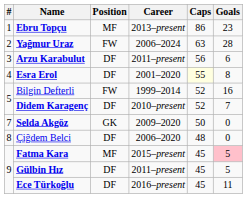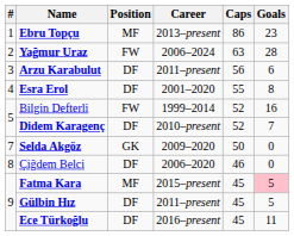 <table class="wikitable" style="text-align: center;">
 <tr>
 <th>#</th>
 <th>Name</th>
 <th>Position</th>
 <th>Career</th>
 <th>Caps</th>
 <th>Goals</th>
 </tr>
 <tr>
 <td>1</td>
 <td align="left"><strong><a href='#'>Ebru Topçu</a></strong></td>
 <td>MF</td>
 <td>2013–<em>present</em></td>
 <td>86</td>
 <td>23</td>
 </tr>
 <tr>
 <td>2</td>
 <td align="left"><strong><a href='#'>Yağmur Uraz</a></strong></td>
 <td>FW</td>
 <td>2006–2024</td>
 <td>63</td>
 <td>28</td>
 </tr>
 <tr>
 <td>3</td>
 <td align="left"><strong><a href='#'>Arzu Karabulut</a></strong></td>
 <td>DF</td>
 <td>2011–<em>present</em></td>
 <td>56</td>
 <td>6</td>
 </tr>
 <tr>
 <td>4</td>
 <td align="left"><strong><a href='#'>Esra Erol</a></strong></td>
 <td>DF</td>
 <td>2001–2020</td>
-<td style="background: lightyellow;">55</td>
+<td>55</td>
 <td>8</td>
 </tr>
 <tr>
 <td rowspan=2>5</td>
 <td align="left"><a href='#'>Bilgin Defterli</a></td>
 <td>FW</td>
 <td>1999–2014</td>
 <td>52</td>
 <td>16</td>
 </tr>
 <tr>
 <td align="left"><strong><a href='#'>Didem Karagenç</a></strong></td>
 <td>DF</td>
 <td>2010–<em>present</em></td>
 <td>52</td>
 <td>7</td>
 </tr>
 <tr>
 <td>7</td>
 <td align="left"><strong><a href='#'>Selda Akgöz</a></strong></td>
 <td>GK</td>
 <td>2009–2020</td>
 <td>50</td>
 <td>0</td>
 </tr>
 <tr>
 <td>8</td>
 <td align="left"><a href='#'>Çiğdem Belci</a></td>
 <td>DF</td>
 <td>2006–2020</td>
-<td>48</td>
+<td>46</td>
 <td>0</td>
 </tr>
 <tr>
 <td rowspan=3>9</td>
 <td align="left"><strong><a href='#'>Fatma Kara</a></strong></td>
 <td>MF</td>
 <td>2015–<em>present</em></td>
 <td>45</td>
 <td style="background: pink;">5</td>
 </tr>
 <tr>
 <td align="left"><strong><a href='#'>Gülbin Hız</a></strong></td>
 <td>DF</td>
 <td>2011–<em>present</em></td>
 <td>45</td>
 <td>5</td>
 </tr>
 <tr>
 <td align="left"><strong><a href='#'>Ece Türkoğlu</a></strong></td>
 <td>DF</td>
 <td>2016–<em>present</em></td>
 <td>45</td>
 <td>11</td>
 </tr>
 </table>
